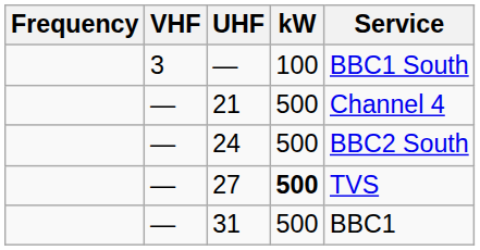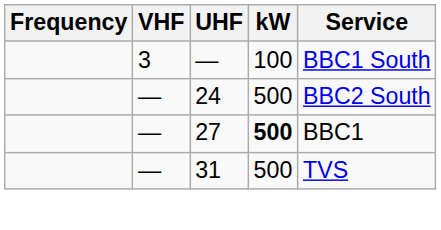 <table class="wikitable sortable">
 <tr>
 <th>Frequency</th>
 <th>VHF</th>
 <th>UHF</th>
 <th>kW</th>
 <th>Service</th>
 </tr>
 <tr>
 <td></td>
 <td>3</td>
 <td>—</td>
 <td>100</td>
 <td><a href='#'>BBC1 South</a></td>
 </tr>
 <tr>
 <td></td>
 <td>—</td>
-<td>21</td>
-<td>500</td>
-<td><a href='#'>Channel 4</a></td>
-</tr>
-<tr>
-<td></td>
-<td>—</td>
 <td>24</td>
 <td>500</td>
 <td><a href='#'>BBC2 South</a></td>
 </tr>
 <tr>
 <td></td>
 <td>—</td>
 <td>27</td>
 <td><strong>500</strong></td>
-<td><a href='#'>TVS</a></td>
+<td>BBC1</td>
 </tr>
 <tr>
 <td></td>
 <td>—</td>
 <td>31</td>
 <td>500</td>
-<td>BBC1</td>
+<td><a href='#'>TVS</a></td>
 </tr>
 </table>
